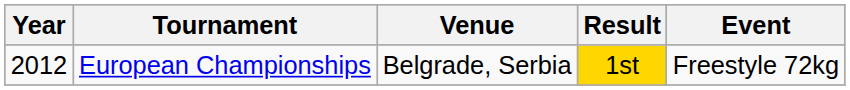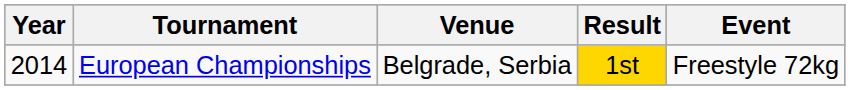 <table class="wikitable" style="font-size:95%;">
 <tr>
 <th>Year</th>
 <th>Tournament</th>
 <th>Venue</th>
 <th>Result</th>
 <th>Event</th>
 </tr>
 <tr>
-<td>2012</td>
+<td>2014</td>
 <td><a href='#'>European Championships</a></td>
 <td>Belgrade, Serbia</td>
 <td align="center" bgcolor="gold">1st</td>
 <td>Freestyle 72kg</td>
 </tr>
 </table>
